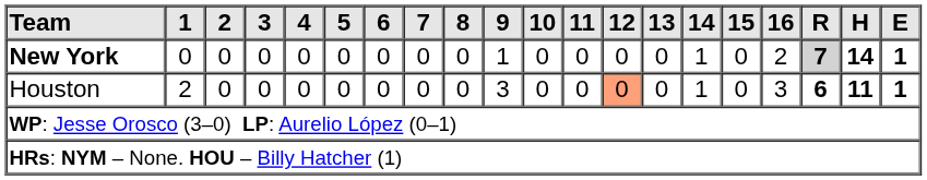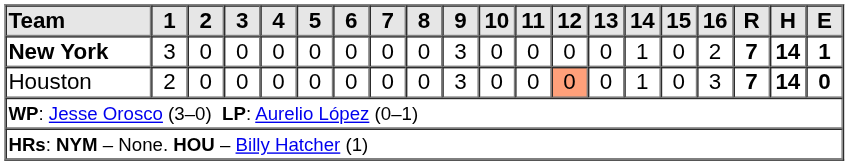 <table border="1" cellspacing="0"  style="width:600px; margin-left:3em;">
 <tr style="text-align:center; background:#e6e6e6;">
 <th style="text-align:left; width:16%;">Team</th>
 <th width=4%>1</th>
 <th width=4%>2</th>
 <th width=4%>3</th>
 <th width=4%>4</th>
 <th width=4%>5</th>
 <th width=4%>6</th>
 <th width=4%>7</th>
 <th width=4%>8</th>
 <th width=4%>9</th>
 <th width=4%>10</th>
 <th width=4%>11</th>
 <th width=4%>12</th>
 <th width=4%>13</th>
 <th width=4%>14</th>
 <th width=4%>15</th>
 <th width=4%>16</th>
 <th width=4%>R</th>
 <th width=4%>H</th>
 <th width=4%>E</th>
 </tr>
 <tr style="text-align:center;">
 <td align=left><strong>New York</strong></td>
+<td>3</td>
 <td>0</td>
 <td>0</td>
 <td>0</td>
 <td>0</td>
 <td>0</td>
 <td>0</td>
 <td>0</td>
-<td>0</td>
-<td>1</td>
+<td>3</td>
 <td>0</td>
 <td>0</td>
 <td>0</td>
 <td>0</td>
 <td>1</td>
 <td>0</td>
 <td>2</td>
-<td style="background: lightgrey;"><strong>7</strong></td>
+<td><strong>7</strong></td>
 <td><strong>14</strong></td>
 <td><strong>1</strong></td>
 </tr>
 <tr style="text-align:center;">
 <td align=left>Houston</td>
 <td>2</td>
 <td>0</td>
 <td>0</td>
 <td>0</td>
 <td>0</td>
 <td>0</td>
 <td>0</td>
 <td>0</td>
 <td>3</td>
 <td>0</td>
 <td>0</td>
 <td style="background: lightsalmon;">0</td>
 <td>0</td>
 <td>1</td>
 <td>0</td>
 <td>3</td>
-<td><strong>6</strong></td>
-<td><strong>11</strong></td>
-<td><strong>1</strong></td>
+<td><strong>7</strong></td>
+<td><strong>14</strong></td>
+<td><strong>0</strong></td>
 </tr>
 <tr style="text-align:left;">
 <td colspan=22><small><strong>WP</strong>: <a href='#'>Jesse Orosco</a> (3–0)  <strong>LP</strong>: <a href='#'>Aurelio López</a> (0–1)</small></td>
 </tr>
 <tr style="text-align:left;">
 <td colspan=22><small><strong>HRs</strong>: <strong>NYM</strong> – None. <strong>HOU</strong> – <a href='#'>Billy Hatcher</a> (1)</small></td>
 </tr>
 </table>
